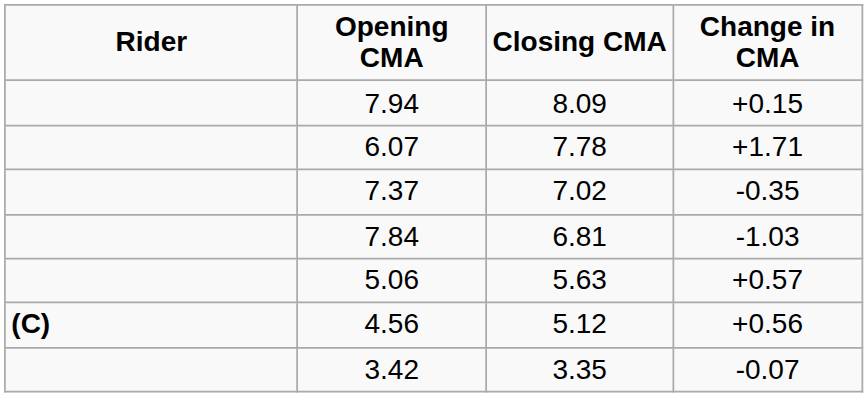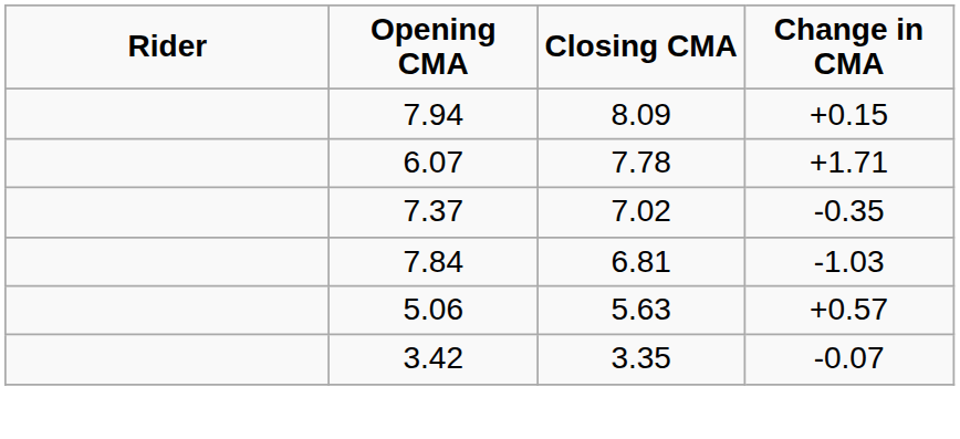 <table class="wikitable">
 <tr align=center>
 <td width=160px><strong>Rider</strong></td>
 <td width=100px><strong>Opening CMA</strong></td>
 <td width=100px><strong>Closing CMA</strong></td>
 <td width=100px><strong>Change in CMA</strong></td>
 </tr>
 <tr align=center>
 <td align=left></td>
 <td>7.94</td>
 <td>8.09</td>
 <td>+0.15</td>
 </tr>
 <tr align=center>
 <td align=left></td>
 <td>6.07</td>
 <td>7.78</td>
 <td>+1.71</td>
 </tr>
 <tr align=center>
 <td align=left></td>
 <td>7.37</td>
 <td>7.02</td>
 <td>-0.35</td>
 </tr>
 <tr align=center>
 <td align=left></td>
 <td>7.84</td>
 <td>6.81</td>
 <td>-1.03</td>
 </tr>
 <tr align=center>
 <td align=left></td>
 <td>5.06</td>
 <td>5.63</td>
 <td>+0.57</td>
 </tr>
 <tr align=center>
-<td align=left> <strong>(C)</strong></td>
-<td>4.56</td>
-<td>5.12</td>
-<td>+0.56</td>
-</tr>
-<tr align=center>
 <td align=left></td>
 <td>3.42</td>
 <td>3.35</td>
 <td>-0.07</td>
 </tr>
 </table>
